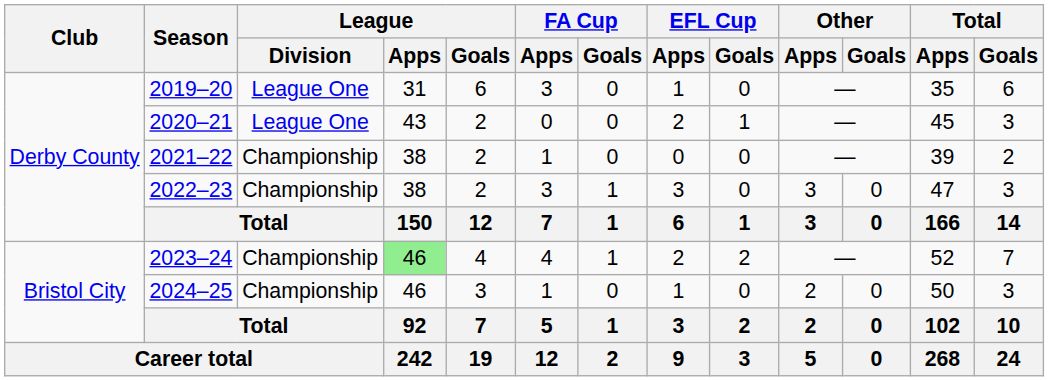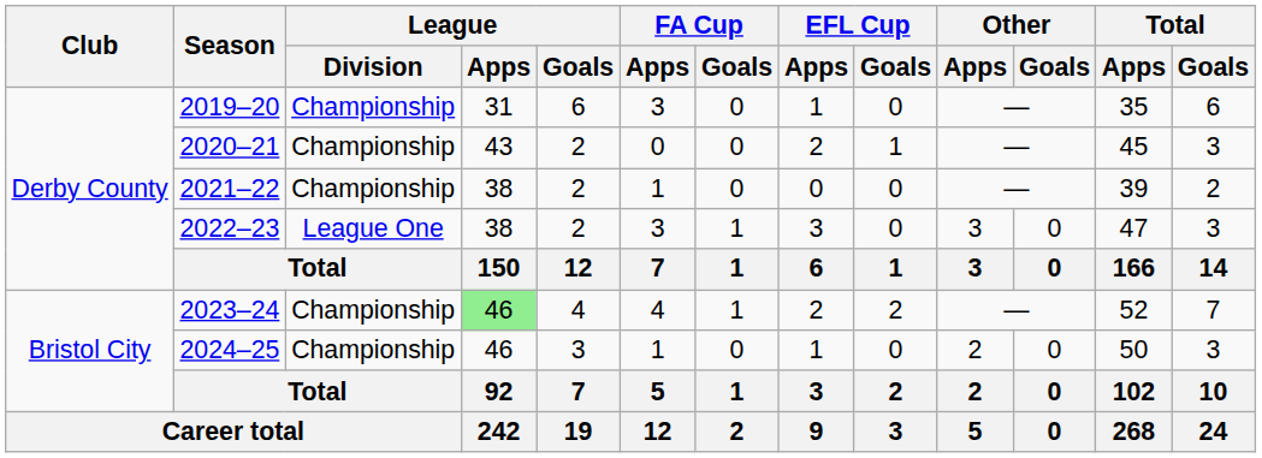 <table class="wikitable" style="text-align:center">
 <tr>
 <th rowspan="2">Club</th>
 <th rowspan="2">Season</th>
 <th colspan="3">League</th>
 <th colspan="2"><a href='#'>FA Cup</a></th>
 <th colspan="2"><a href='#'>EFL Cup</a></th>
 <th colspan="2">Other</th>
 <th colspan="2">Total</th>
 </tr>
 <tr>
 <th>Division</th>
 <th>Apps</th>
 <th>Goals</th>
 <th>Apps</th>
 <th>Goals</th>
 <th>Apps</th>
 <th>Goals</th>
 <th>Apps</th>
 <th>Goals</th>
 <th>Apps</th>
 <th>Goals</th>
 </tr>
 <tr>
 <td rowspan="5"><a href='#'>Derby County</a></td>
 <td><a href='#'>2019–20</a></td>
-<td><a href='#'>League One</a></td>
+<td><a href='#'>Championship</a></td>
 <td>31</td>
 <td>6</td>
 <td>3</td>
 <td>0</td>
 <td>1</td>
 <td>0</td>
 <td colspan=2>—</td>
 <td>35</td>
 <td>6</td>
 </tr>
 <tr>
 <td><a href='#'>2020–21</a></td>
-<td><a href='#'>League One</a></td>
+<td>Championship</td>
 <td>43</td>
 <td>2</td>
 <td>0</td>
 <td>0</td>
 <td>2</td>
 <td>1</td>
 <td colspan=2>—</td>
 <td>45</td>
 <td>3</td>
 </tr>
 <tr>
 <td><a href='#'>2021–22</a></td>
 <td>Championship</td>
 <td>38</td>
 <td>2</td>
 <td>1</td>
 <td>0</td>
 <td>0</td>
 <td>0</td>
 <td colspan=2>—</td>
 <td>39</td>
 <td>2</td>
 </tr>
 <tr>
 <td><a href='#'>2022–23</a></td>
-<td>Championship</td>
+<td><a href='#'>League One</a></td>
 <td>38</td>
 <td>2</td>
 <td>3</td>
 <td>1</td>
 <td>3</td>
 <td>0</td>
 <td>3</td>
 <td>0</td>
 <td>47</td>
 <td>3</td>
 </tr>
 <tr>
 <th colspan="2">Total</th>
 <th>150</th>
 <th>12</th>
 <th>7</th>
 <th>1</th>
 <th>6</th>
 <th>1</th>
 <th>3</th>
 <th>0</th>
 <th>166</th>
 <th>14</th>
 </tr>
 <tr>
 <td rowspan="3"><a href='#'>Bristol City</a></td>
 <td><a href='#'>2023–24</a></td>
 <td>Championship</td>
 <td style="background: lightgreen;">46</td>
 <td>4</td>
 <td>4</td>
 <td>1</td>
 <td>2</td>
 <td>2</td>
 <td colspan=2>—</td>
 <td>52</td>
 <td>7</td>
 </tr>
 <tr>
 <td><a href='#'>2024–25</a></td>
 <td>Championship</td>
 <td>46</td>
 <td>3</td>
 <td>1</td>
 <td>0</td>
 <td>1</td>
 <td>0</td>
 <td>2</td>
 <td>0</td>
 <td>50</td>
 <td>3</td>
 </tr>
 <tr>
 <th colspan="2">Total</th>
 <th>92</th>
 <th>7</th>
 <th>5</th>
 <th>1</th>
 <th>3</th>
 <th>2</th>
 <th>2</th>
 <th>0</th>
 <th>102</th>
 <th>10</th>
 </tr>
 <tr>
 <th colspan="3">Career total</th>
 <th>242</th>
 <th>19</th>
 <th>12</th>
 <th>2</th>
 <th>9</th>
 <th>3</th>
 <th>5</th>
 <th>0</th>
 <th>268</th>
 <th>24</th>
 </tr>
 </table>
